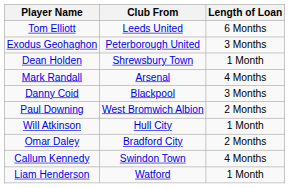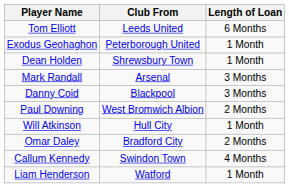 <table class="wikitable" style="text-align: center">
 <tr>
 <th>Player Name</th>
 <th>Club From</th>
 <th>Length of Loan</th>
 </tr>
 <tr>
 <td> <a href='#'>Tom Elliott</a></td>
 <td><a href='#'>Leeds United</a></td>
 <td>6 Months</td>
 </tr>
 <tr>
 <td> <a href='#'>Exodus Geohaghon</a></td>
 <td><a href='#'>Peterborough United</a></td>
-<td>3 Months</td>
+<td>1 Month</td>
 </tr>
 <tr>
 <td> <a href='#'>Dean Holden</a></td>
 <td><a href='#'>Shrewsbury Town</a></td>
 <td>1 Month</td>
 </tr>
 <tr>
 <td> <a href='#'>Mark Randall</a></td>
 <td><a href='#'>Arsenal</a></td>
-<td>4 Months</td>
+<td>3 Months</td>
 </tr>
 <tr>
 <td> <a href='#'>Danny Coid</a></td>
 <td><a href='#'>Blackpool</a></td>
 <td>3 Months</td>
 </tr>
 <tr>
 <td> <a href='#'>Paul Downing</a></td>
 <td><a href='#'>West Bromwich Albion</a></td>
 <td>2 Months</td>
 </tr>
 <tr>
 <td> <a href='#'>Will Atkinson</a></td>
 <td><a href='#'>Hull City</a></td>
 <td>1 Month</td>
 </tr>
 <tr>
 <td> <a href='#'>Omar Daley</a></td>
 <td><a href='#'>Bradford City</a></td>
 <td>2 Months</td>
 </tr>
 <tr>
 <td> <a href='#'>Callum Kennedy</a></td>
 <td><a href='#'>Swindon Town</a></td>
 <td>4 Months</td>
 </tr>
 <tr>
 <td> <a href='#'>Liam Henderson</a></td>
 <td><a href='#'>Watford</a></td>
 <td>1 Month</td>
 </tr>
 </table>
